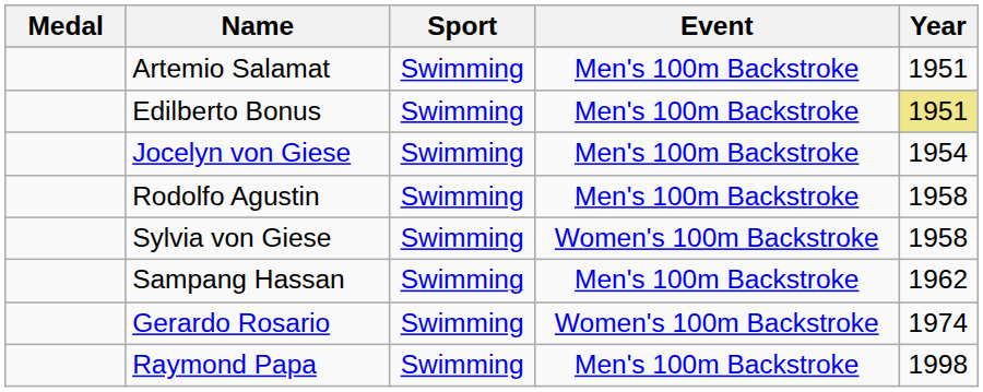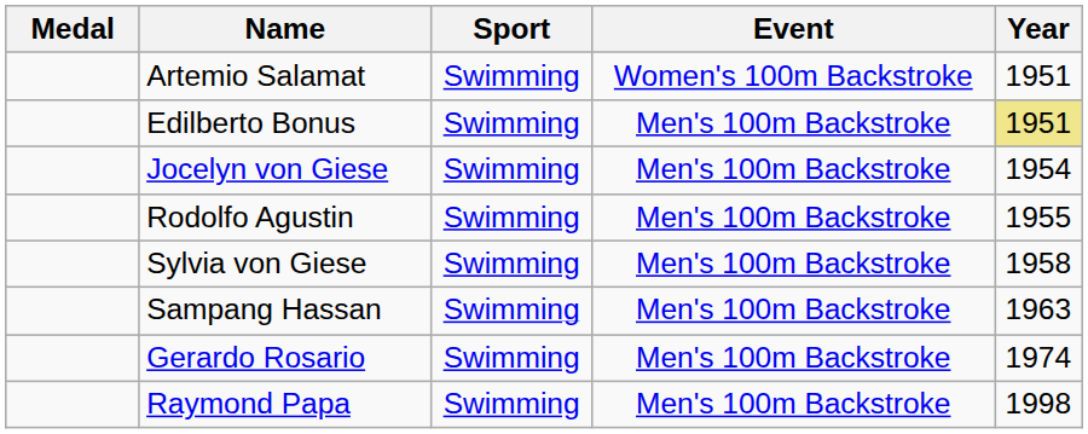 <table class="wikitable"  style="font-size:100%;  text-align:center;">
 <tr>
 <th width="65">Medal</th>
 <th width="150">Name</th>
 <th width="80">Sport</th>
 <th width="210">Event</th>
 <th width="40">Year</th>
 </tr>
 <tr>
 <td></td>
 <td align=left>Artemio Salamat</td>
 <td><a href='#'>Swimming</a></td>
-<td><a href='#'>Men's 100m Backstroke</a></td>
+<td><a href='#'>Women's 100m Backstroke</a></td>
 <td>1951</td>
 </tr>
 <tr>
 <td></td>
 <td align=left>Edilberto Bonus</td>
 <td><a href='#'>Swimming</a></td>
 <td><a href='#'>Men's 100m Backstroke</a></td>
 <td style="background: khaki;">1951</td>
 </tr>
 <tr>
 <td></td>
 <td align=left><a href='#'>Jocelyn von Giese</a></td>
 <td><a href='#'>Swimming</a></td>
 <td><a href='#'>Men's 100m Backstroke</a></td>
 <td>1954</td>
 </tr>
 <tr>
 <td></td>
 <td align=left>Rodolfo Agustin</td>
 <td><a href='#'>Swimming</a></td>
 <td><a href='#'>Men's 100m Backstroke</a></td>
-<td>1958</td>
+<td>1955</td>
 </tr>
 <tr>
 <td></td>
 <td align=left>Sylvia von Giese</td>
 <td><a href='#'>Swimming</a></td>
-<td><a href='#'>Women's 100m Backstroke</a></td>
+<td><a href='#'>Men's 100m Backstroke</a></td>
 <td>1958</td>
 </tr>
 <tr>
 <td></td>
 <td align=left>Sampang Hassan</td>
 <td><a href='#'>Swimming</a></td>
 <td><a href='#'>Men's 100m Backstroke</a></td>
-<td>1962</td>
+<td>1963</td>
 </tr>
 <tr>
 <td></td>
 <td align=left><a href='#'>Gerardo Rosario</a></td>
 <td><a href='#'>Swimming</a></td>
-<td><a href='#'>Women's 100m Backstroke</a></td>
+<td><a href='#'>Men's 100m Backstroke</a></td>
 <td>1974</td>
 </tr>
 <tr>
 <td></td>
 <td align=left><a href='#'>Raymond Papa</a></td>
 <td><a href='#'>Swimming</a></td>
 <td><a href='#'>Men's 100m Backstroke</a></td>
 <td>1998</td>
 </tr>
 </table>
